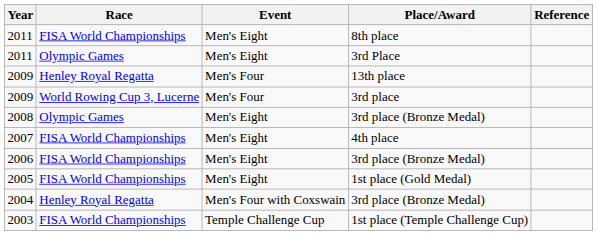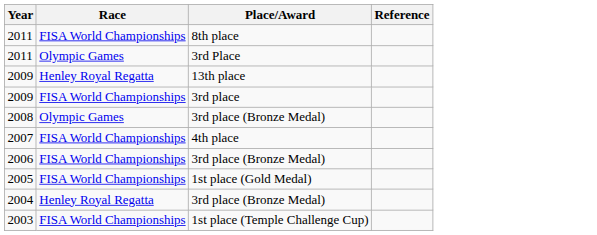 <table class="wikitable" border="1">
 <tr>
 <th>Year</th>
 <th>Race</th>
-<th>Event</th>
 <th>Place/Award</th>
 <th>Reference</th>
 </tr>
 <tr>
 <td>2011</td>
 <td><a href='#'>FISA World Championships</a></td>
-<td>Men's Eight</td>
 <td>8th place</td>
 <td></td>
 </tr>
 <tr>
 <td>2011</td>
 <td><a href='#'>Olympic Games</a></td>
-<td>Men's Eight</td>
 <td>3rd Place</td>
 <td></td>
 </tr>
 <tr>
 <td>2009</td>
 <td><a href='#'>Henley Royal Regatta</a></td>
-<td>Men's Four</td>
 <td>13th place</td>
 <td></td>
 </tr>
 <tr>
 <td>2009</td>
-<td><a href='#'>World Rowing Cup 3, Lucerne</a></td>
-<td>Men's Four</td>
+<td><a href='#'>FISA World Championships</a></td>
 <td>3rd place</td>
 <td></td>
 </tr>
 <tr>
 <td>2008</td>
 <td><a href='#'>Olympic Games</a></td>
-<td>Men's Eight</td>
 <td>3rd place (Bronze Medal)</td>
 <td></td>
 </tr>
 <tr>
 <td>2007</td>
 <td><a href='#'>FISA World Championships</a></td>
-<td>Men's Eight</td>
 <td>4th place</td>
 <td></td>
 </tr>
 <tr>
 <td>2006</td>
 <td><a href='#'>FISA World Championships</a></td>
-<td>Men's Eight</td>
 <td>3rd place (Bronze Medal)</td>
 <td></td>
 </tr>
 <tr>
 <td>2005</td>
 <td><a href='#'>FISA World Championships</a></td>
-<td>Men's Eight</td>
 <td>1st place (Gold Medal)</td>
 <td></td>
 </tr>
 <tr>
 <td>2004</td>
 <td><a href='#'>Henley Royal Regatta</a></td>
-<td>Men's Four with Coxswain</td>
 <td>3rd place (Bronze Medal)</td>
 <td></td>
 </tr>
 <tr>
 <td>2003</td>
 <td><a href='#'>FISA World Championships</a></td>
-<td>Temple Challenge Cup</td>
 <td>1st place (Temple Challenge Cup)</td>
 <td></td>
 </tr>
 </table>
